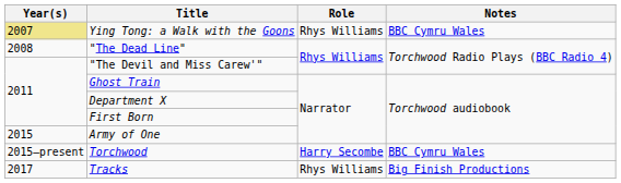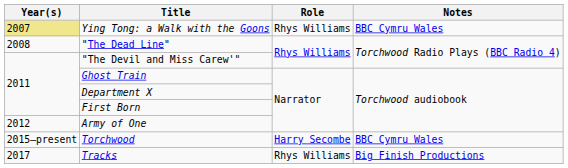 <table class="wikitable sortable">
 <tr>
 <th>Year(s)</th>
 <th>Title</th>
 <th>Role</th>
 <th class="unsortable">Notes</th>
 </tr>
 <tr>
 <td style="background: khaki;">2007</td>
 <td><em>Ying Tong: a Walk with the <a href='#'>Goons</a></em></td>
 <td>Rhys Williams</td>
 <td><a href='#'>BBC Cymru Wales</a></td>
 </tr>
 <tr>
 <td>2008</td>
 <td>"<a href='#'>The Dead Line</a>"</td>
 <td rowspan="2"><a href='#'>Rhys Williams</a></td>
 <td rowspan="2"><em>Torchwood</em> Radio Plays (<a href='#'>BBC Radio 4</a>)</td>
 </tr>
 <tr>
 <td rowspan="4">2011</td>
 <td>"The Devil and Miss Carew'"</td>
 </tr>
 <tr>
 <td><em><a href='#'>Ghost Train</a></em></td>
 <td rowspan="4">Narrator</td>
 <td rowspan="4"><em>Torchwood</em> audiobook</td>
 </tr>
 <tr>
 <td><em>Department X</em></td>
 </tr>
 <tr>
 <td><em>First Born</em></td>
 </tr>
 <tr>
-<td>2015</td>
+<td>2012</td>
 <td><em>Army of One</em></td>
 </tr>
 <tr>
 <td>2015–present</td>
 <td><em><a href='#'>Torchwood</a></em></td>
 <td><a href='#'>Harry Secombe</a></td>
 <td><a href='#'>BBC Cymru Wales</a></td>
 </tr>
 <tr>
 <td>2017</td>
 <td><em><a href='#'>Tracks</a></em></td>
 <td>Rhys Williams</td>
 <td><a href='#'>Big Finish Productions</a></td>
 </tr>
 </table>
